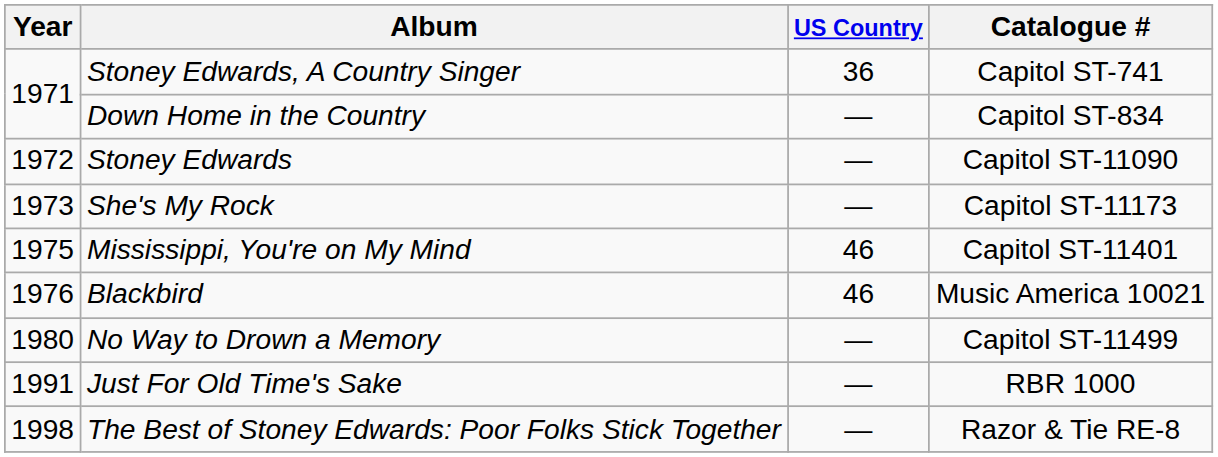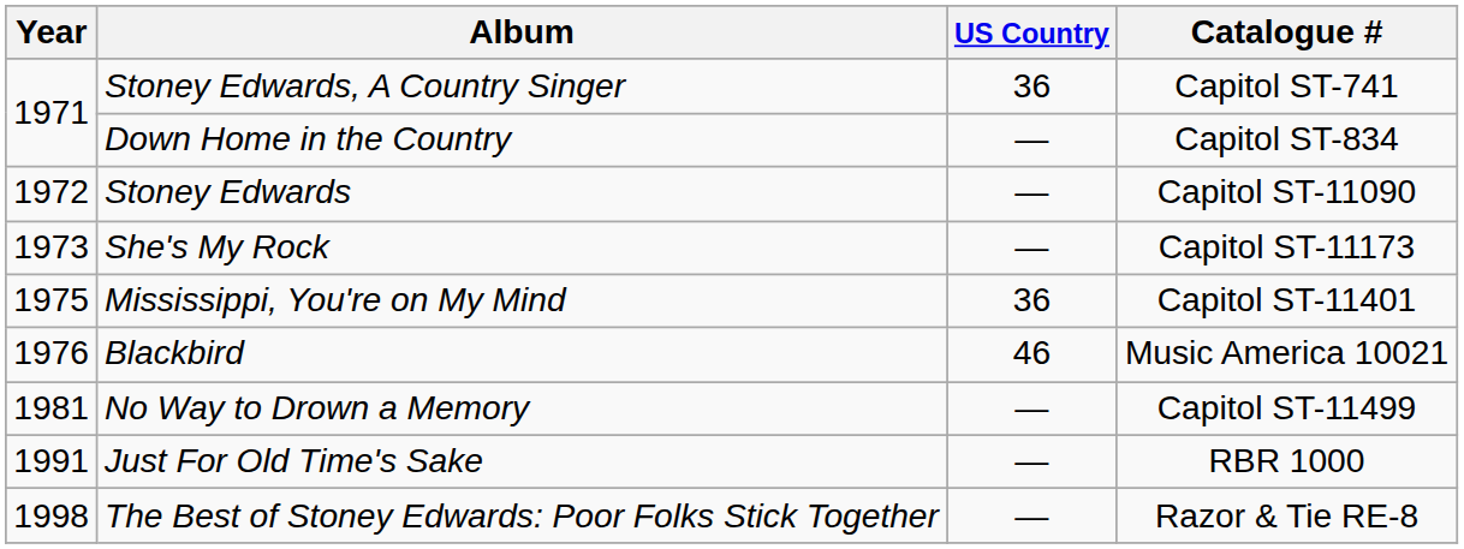 <table class="wikitable">
 <tr>
 <th>Year</th>
 <th>Album</th>
 <th><small><a href='#'>US Country</a></small></th>
 <th>Catalogue #</th>
 </tr>
 <tr>
 <td rowspan="2">1971</td>
 <td><em>Stoney Edwards, A Country Singer</em></td>
 <td align="center">36</td>
 <td align="center">Capitol ST-741</td>
 </tr>
 <tr>
 <td><em>Down Home in the Country</em></td>
 <td align="center">—</td>
 <td align="center">Capitol ST-834</td>
 </tr>
 <tr>
 <td>1972</td>
 <td><em>Stoney Edwards</em></td>
 <td align="center">—</td>
 <td align="center">Capitol ST-11090</td>
 </tr>
 <tr>
 <td>1973</td>
 <td><em>She's My Rock</em></td>
 <td align="center">—</td>
 <td align="center">Capitol ST-11173</td>
 </tr>
 <tr>
 <td>1975</td>
 <td><em>Mississippi, You're on My Mind</em></td>
-<td align="center">46</td>
+<td align="center">36</td>
 <td align="center">Capitol ST-11401</td>
 </tr>
 <tr>
 <td>1976</td>
 <td><em>Blackbird</em></td>
 <td align="center">46</td>
 <td align="center">Music America 10021</td>
 </tr>
 <tr>
-<td>1980</td>
+<td>1981</td>
 <td><em>No Way to Drown a Memory</em></td>
 <td align="center">—</td>
 <td align="center">Capitol ST-11499</td>
 </tr>
 <tr>
 <td>1991</td>
 <td><em>Just For Old Time's Sake</em></td>
 <td align="center">—</td>
 <td align="center">RBR 1000</td>
 </tr>
 <tr>
 <td>1998</td>
 <td><em>The Best of Stoney Edwards: Poor Folks Stick Together</em></td>
 <td align="center">—</td>
 <td align="center">Razor & Tie RE-8</td>
 </tr>
 </table>
